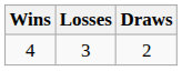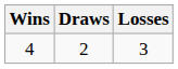 <table class="wikitable">
 <tr>
 <th>Wins</th>
+<th>Draws</th>
 <th>Losses</th>
-<th>Draws</th>
 </tr>
 <tr>
 <td align=center>4</td>
+<td align=center>2</td>
 <td align=center>3</td>
-<td align=center>2</td>
 </tr>
 </table>
